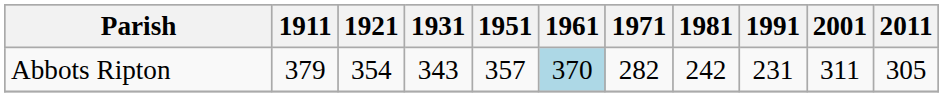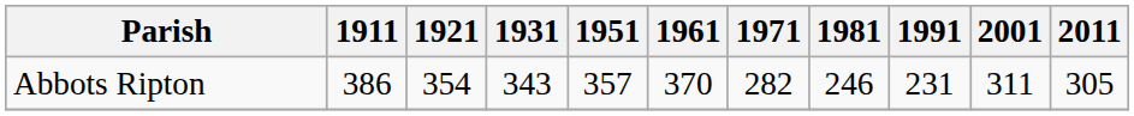 <table class="wikitable" style="text-align: center;">
 <tr>
 <th width="150">Parish<br></th>
 <th width="30">1911<br></th>
 <th width="30">1921<br></th>
 <th width="30">1931<br></th>
 <th width="30">1951<br></th>
 <th width="30">1961<br></th>
 <th width="30">1971<br></th>
 <th width="30">1981<br></th>
 <th width="30">1991<br></th>
 <th width="30">2001<br></th>
 <th width="30">2011 <br></th>
 </tr>
 <tr>
 <td align=left>Abbots Ripton</td>
-<td align="center">379</td>
+<td align="center">386</td>
 <td align="center">354</td>
 <td align="center">343</td>
 <td align="center">357</td>
-<td align="center" style="background: lightblue;">370</td>
+<td align="center">370</td>
 <td align="center">282</td>
-<td align="center">242</td>
+<td align="center">246</td>
 <td align="center">231</td>
 <td align="center">311</td>
 <td align="center">305</td>
 </tr>
 <tr>
 </tr>
 </table>
